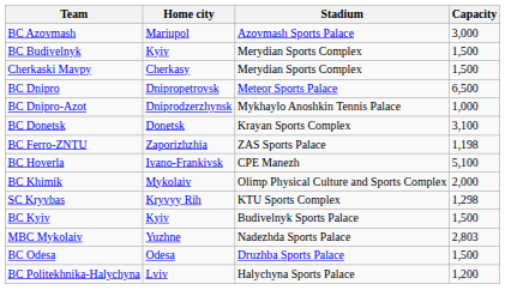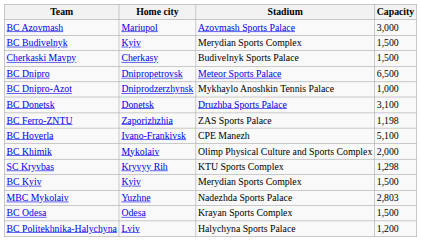 <table class="wikitable sortable">
 <tr>
 <th>Team</th>
 <th>Home city</th>
 <th>Stadium</th>
 <th>Capacity</th>
 </tr>
 <tr>
 <td><a href='#'>BC Azovmash</a></td>
 <td><a href='#'>Mariupol</a></td>
 <td><a href='#'>Azovmash Sports Palace</a></td>
 <td>3,000</td>
 </tr>
 <tr>
 <td><a href='#'>BC Budivelnyk</a></td>
 <td><a href='#'>Kyiv</a></td>
 <td>Merydian Sports Complex</td>
 <td>1,500</td>
 </tr>
 <tr>
 <td><a href='#'>Cherkaski Mavpy</a></td>
 <td><a href='#'>Cherkasy</a></td>
-<td>Merydian Sports Complex</td>
+<td>Budivelnyk Sports Palace</td>
 <td>1,500</td>
 </tr>
 <tr>
 <td><a href='#'>BC Dnipro</a></td>
 <td><a href='#'>Dnipropetrovsk</a></td>
 <td><a href='#'>Meteor Sports Palace</a></td>
 <td>6,500</td>
 </tr>
 <tr>
 <td><a href='#'>BC Dnipro-Azot</a></td>
 <td><a href='#'>Dniprodzerzhynsk</a></td>
 <td>Mykhaylo Anoshkin Tennis Palace</td>
 <td>1,000</td>
 </tr>
 <tr>
 <td><a href='#'>BC Donetsk</a></td>
 <td><a href='#'>Donetsk</a></td>
-<td>Krayan Sports Complex</td>
+<td><a href='#'>Druzhba Sports Palace</a></td>
 <td>3,100</td>
 </tr>
 <tr>
 <td><a href='#'>BC Ferro-ZNTU</a></td>
 <td><a href='#'>Zaporizhzhia</a></td>
 <td>ZAS Sports Palace</td>
 <td>1,198</td>
 </tr>
 <tr>
 <td><a href='#'>BC Hoverla</a></td>
 <td><a href='#'>Ivano-Frankivsk</a></td>
 <td>CPE Manezh</td>
 <td>5,100</td>
 </tr>
 <tr>
 <td><a href='#'>BC Khimik</a></td>
 <td><a href='#'>Mykolaiv</a></td>
 <td>Olimp Physical Culture and Sports Complex</td>
 <td>2,000</td>
 </tr>
 <tr>
 <td><a href='#'>SC Kryvbas</a></td>
 <td><a href='#'>Kryvyy Rih</a></td>
 <td>KTU Sports Complex</td>
 <td>1,298</td>
 </tr>
 <tr>
 <td><a href='#'>BC Kyiv</a></td>
 <td><a href='#'>Kyiv</a></td>
-<td>Budivelnyk Sports Palace</td>
+<td>Merydian Sports Complex</td>
 <td>1,500</td>
 </tr>
 <tr>
 <td><a href='#'>MBC Mykolaiv</a></td>
 <td><a href='#'>Yuzhne</a></td>
 <td>Nadezhda Sports Palace</td>
 <td>2,803</td>
 </tr>
 <tr>
 <td><a href='#'>BC Odesa</a></td>
 <td><a href='#'>Odesa</a></td>
-<td><a href='#'>Druzhba Sports Palace</a></td>
+<td>Krayan Sports Complex</td>
 <td>1,500</td>
 </tr>
 <tr>
 <td><a href='#'>BC Politekhnika-Halychyna</a></td>
 <td><a href='#'>Lviv</a></td>
 <td>Halychyna Sports Palace</td>
 <td>1,200</td>
 </tr>
 </table>
